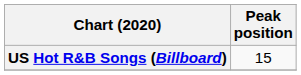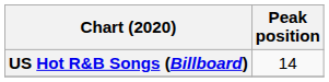 <table class="wikitable sortable plainrowheaders" style="text-align:center">
 <tr>
 <th scope="col">Chart (2020)</th>
 <th scope="col">Peak<br>position</th>
 </tr>
 <tr>
 <th scope="row">US <a href='#'>Hot R&B Songs</a> (<em><a href='#'>Billboard</a></em>)</th>
-<td>15</td>
+<td>14</td>
 </tr>
 <tr>
 </tr>
 </table>
